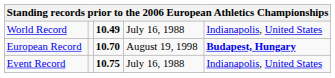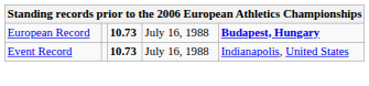 <table class="wikitable">
 <tr>
 <th colspan="5">Standing records prior to the 2006 European Athletics Championships</th>
 </tr>
 <tr>
-<td><a href='#'>World Record</a></td>
-<td></td>
-<td><strong>10.49</strong></td>
-<td>July 16, 1988</td>
-<td> <a href='#'>Indianapolis</a>, <a href='#'>United States</a></td>
-</tr>
-<tr>
 <td><a href='#'>European Record</a></td>
 <td></td>
-<td><strong>10.70</strong></td>
-<td>August 19, 1998</td>
+<td><strong>10.73</strong></td>
+<td>July 16, 1988</td>
 <td><strong> <a href='#'>Budapest, Hungary</a></strong></td>
 </tr>
 <tr>
 <td><a href='#'>Event Record</a></td>
 <td></td>
-<td><strong>10.75</strong></td>
+<td><strong>10.73</strong></td>
 <td>July 16, 1988</td>
 <td> <a href='#'>Indianapolis</a>, <a href='#'>United States</a></td>
 </tr>
 </table>
